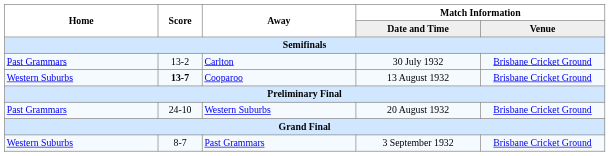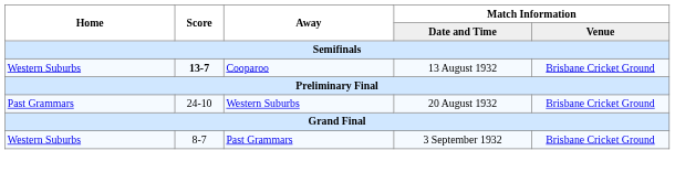 <table width="100%" cellspacing="0" cellpadding="3" border="1" style="border-collapse:collapse; font-size:90%; text-align:center;">
 <tr>
 <th rowspan="2" width="21%">Home</th>
 <th rowspan="2" width="6%">Score</th>
 <th rowspan="2" width="21%">Away</th>
 <th colspan="2">Match Information</th>
 </tr>
 <tr bgcolor="#EFEFEF">
 <th width="17%">Date and Time</th>
 <th width="17%">Venue</th>
 </tr>
 <tr bgcolor="#D0E7FF">
 <td colspan="5"><strong>Semifinals</strong></td>
-</tr>
-<tr bgcolor="#F5FAFF">
-<td align="left"> <a href='#'>Past Grammars</a></td>
-<td>13-2</td>
-<td align="left"> <a href='#'>Carlton</a></td>
-<td>30 July 1932</td>
-<td><a href='#'>Brisbane Cricket Ground</a></td>
 </tr>
 <tr bgcolor="#F5FAFF">
 <td align="left"> <a href='#'>Western Suburbs</a></td>
 <td><strong>13-7</strong></td>
 <td align="left"> <a href='#'>Cooparoo</a></td>
 <td>13 August 1932</td>
 <td><a href='#'>Brisbane Cricket Ground</a></td>
 </tr>
 <tr bgcolor="#D0E7FF">
 <td colspan="5"><strong>Preliminary Final</strong></td>
 </tr>
 <tr bgcolor="#F5FAFF">
 <td align="left"> <a href='#'>Past Grammars</a></td>
 <td>24-10</td>
 <td align="left"> <a href='#'>Western Suburbs</a></td>
 <td>20 August 1932</td>
 <td><a href='#'>Brisbane Cricket Ground</a></td>
 </tr>
 <tr bgcolor="#D0E7FF">
 <td colspan="5"><strong>Grand Final</strong></td>
 </tr>
 <tr bgcolor="#F5FAFF">
 <td align="left"> <a href='#'>Western Suburbs</a></td>
 <td>8-7</td>
 <td align="left"> <a href='#'>Past Grammars</a></td>
 <td>3 September 1932</td>
 <td><a href='#'>Brisbane Cricket Ground</a></td>
 </tr>
 </table>
